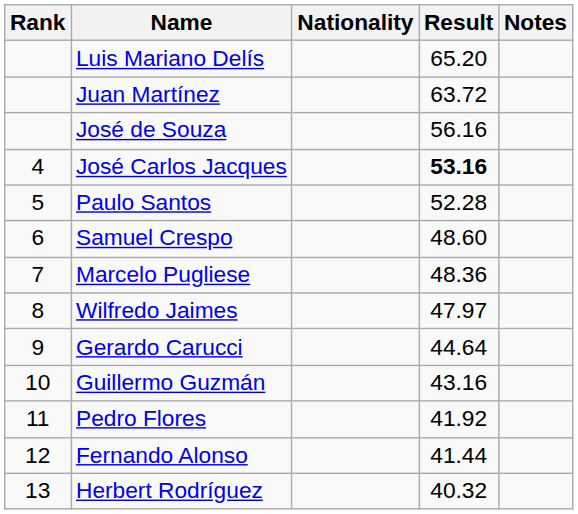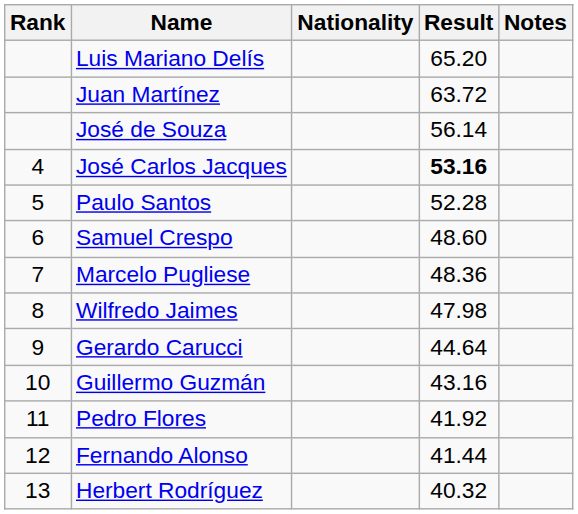 <table class="wikitable sortable" style="text-align:center">
 <tr>
 <th>Rank</th>
 <th>Name</th>
 <th>Nationality</th>
 <th>Result</th>
 <th>Notes</th>
 </tr>
 <tr>
 <td align=center></td>
 <td align=left><a href='#'>Luis Mariano Delís</a></td>
 <td align=left></td>
 <td>65.20</td>
 <td></td>
 </tr>
 <tr>
 <td align=center></td>
 <td align=left><a href='#'>Juan Martínez</a></td>
 <td align=left></td>
 <td>63.72</td>
 <td></td>
 </tr>
 <tr>
 <td align=center></td>
 <td align=left><a href='#'>José de Souza</a></td>
 <td align=left></td>
-<td>56.16</td>
+<td>56.14</td>
 <td></td>
 </tr>
 <tr>
 <td align=center>4</td>
 <td align=left><a href='#'>José Carlos Jacques</a></td>
 <td align=left></td>
 <td><strong>53.16</strong></td>
 <td></td>
 </tr>
 <tr>
 <td align=center>5</td>
 <td align=left><a href='#'>Paulo Santos</a></td>
 <td align=left></td>
 <td>52.28</td>
 <td></td>
 </tr>
 <tr>
 <td align=center>6</td>
 <td align=left><a href='#'>Samuel Crespo</a></td>
 <td align=left></td>
 <td>48.60</td>
 <td></td>
 </tr>
 <tr>
 <td align=center>7</td>
 <td align=left><a href='#'>Marcelo Pugliese</a></td>
 <td align=left></td>
 <td>48.36</td>
 <td></td>
 </tr>
 <tr>
 <td align=center>8</td>
 <td align=left><a href='#'>Wilfredo Jaimes</a></td>
 <td align=left></td>
-<td>47.97</td>
+<td>47.98</td>
 <td></td>
 </tr>
 <tr>
 <td align=center>9</td>
 <td align=left><a href='#'>Gerardo Carucci</a></td>
 <td align=left></td>
 <td>44.64</td>
 <td></td>
 </tr>
 <tr>
 <td align=center>10</td>
 <td align=left><a href='#'>Guillermo Guzmán</a></td>
 <td align=left></td>
 <td>43.16</td>
 <td></td>
 </tr>
 <tr>
 <td align=center>11</td>
 <td align=left><a href='#'>Pedro Flores</a></td>
 <td align=left></td>
 <td>41.92</td>
 <td></td>
 </tr>
 <tr>
 <td align=center>12</td>
 <td align=left><a href='#'>Fernando Alonso</a></td>
 <td align=left></td>
 <td>41.44</td>
 <td></td>
 </tr>
 <tr>
 <td align=center>13</td>
 <td align=left><a href='#'>Herbert Rodríguez</a></td>
 <td align=left></td>
 <td>40.32</td>
 <td></td>
 </tr>
 </table>
